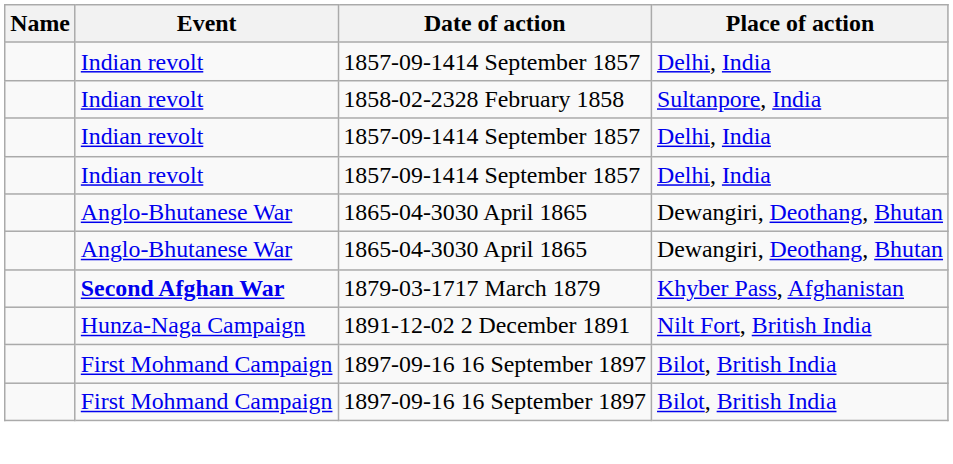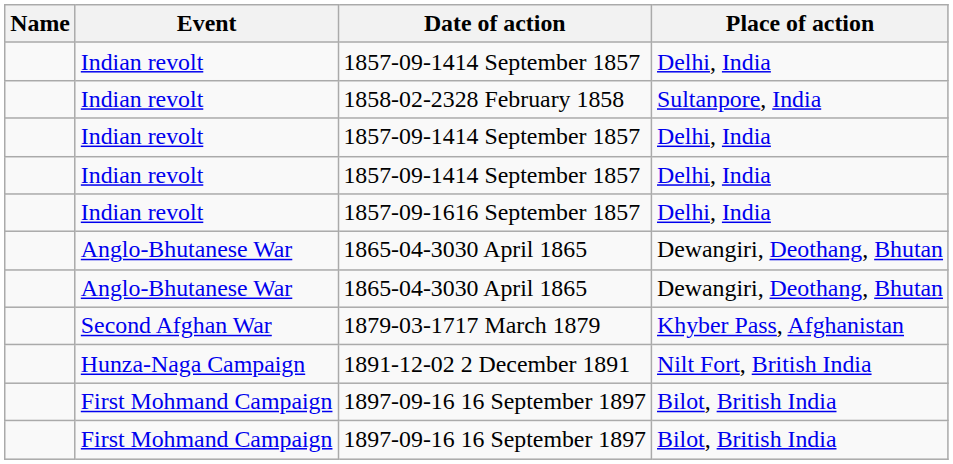 <table class="wikitable sortable">
 <tr>
 <th>Name</th>
 <th>Event</th>
 <th>Date of action</th>
 <th>Place of action</th>
 </tr>
 <tr>
 <td></td>
 <td><a href='#'>Indian revolt</a></td>
 <td><span>1857-09-14</span>14 September 1857</td>
 <td><a href='#'>Delhi</a>, <a href='#'>India</a></td>
 </tr>
 <tr>
 <td></td>
 <td><a href='#'>Indian revolt</a></td>
 <td><span>1858-02-23</span>28 February 1858</td>
 <td><a href='#'>Sultanpore</a>, <a href='#'>India</a></td>
 </tr>
 <tr>
 <td></td>
 <td><a href='#'>Indian revolt</a></td>
 <td><span>1857-09-14</span>14 September 1857</td>
 <td><a href='#'>Delhi</a>, <a href='#'>India</a></td>
 </tr>
 <tr>
 <td></td>
 <td><a href='#'>Indian revolt</a></td>
 <td><span>1857-09-14</span>14 September 1857</td>
 <td><a href='#'>Delhi</a>, <a href='#'>India</a></td>
 </tr>
 <tr>
 <td></td>
+<td><a href='#'>Indian revolt</a></td>
+<td><span>1857-09-16</span>16 September 1857</td>
+<td><a href='#'>Delhi</a>, <a href='#'>India</a></td>
+</tr>
+<tr>
+<td></td>
 <td><a href='#'>Anglo-Bhutanese War</a></td>
 <td><span>1865-04-30</span>30 April 1865</td>
 <td>Dewangiri, <a href='#'>Deothang</a>, <a href='#'>Bhutan</a></td>
 </tr>
 <tr>
 <td></td>
 <td><a href='#'>Anglo-Bhutanese War</a></td>
 <td><span>1865-04-30</span>30 April 1865</td>
 <td>Dewangiri, <a href='#'>Deothang</a>, <a href='#'>Bhutan</a></td>
 </tr>
 <tr>
 <td></td>
-<td><strong><a href='#'>Second Afghan War</a></strong></td>
+<td><a href='#'>Second Afghan War</a></td>
 <td><span>1879-03-17</span>17 March 1879</td>
 <td><a href='#'>Khyber Pass</a>, <a href='#'>Afghanistan</a></td>
 </tr>
 <tr>
 <td></td>
 <td><a href='#'>Hunza-Naga Campaign</a></td>
 <td><span>1891-12-02</span> 2 December 1891</td>
 <td><a href='#'>Nilt Fort</a>, <a href='#'>British India</a></td>
 </tr>
 <tr>
 <td></td>
 <td><a href='#'>First Mohmand Campaign</a></td>
 <td><span>1897-09-16</span> 16 September 1897</td>
 <td><a href='#'>Bilot</a>, <a href='#'>British India</a></td>
 </tr>
 <tr>
 <td></td>
 <td><a href='#'>First Mohmand Campaign</a></td>
 <td><span>1897-09-16</span> 16 September 1897</td>
 <td><a href='#'>Bilot</a>, <a href='#'>British India</a></td>
 </tr>
 </table>
